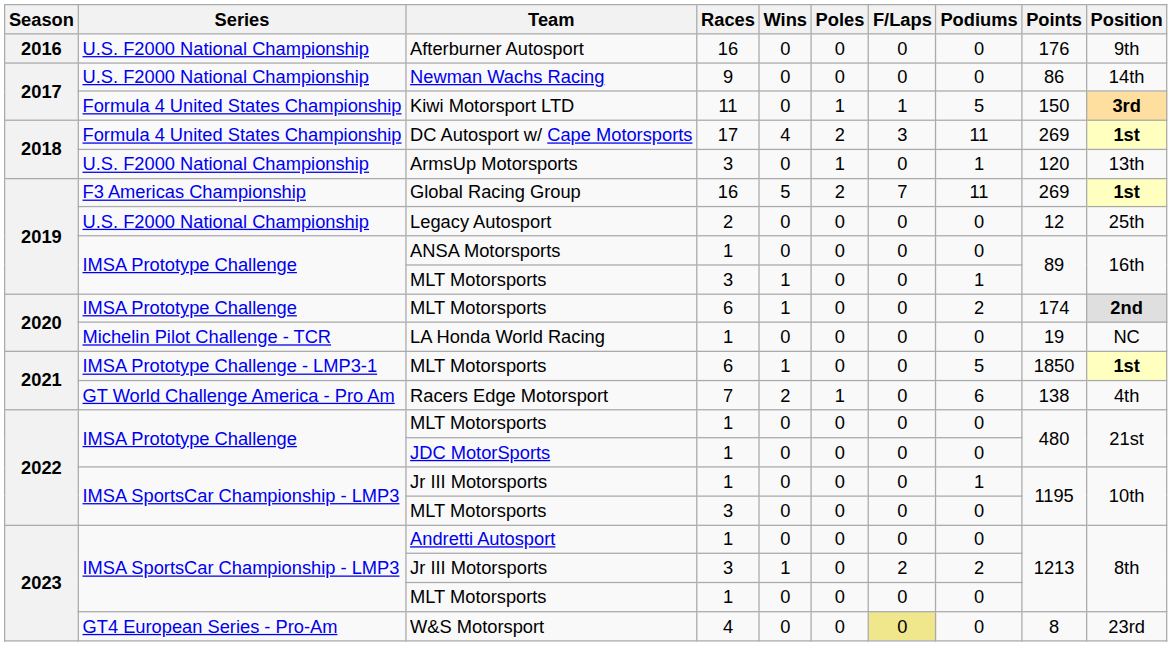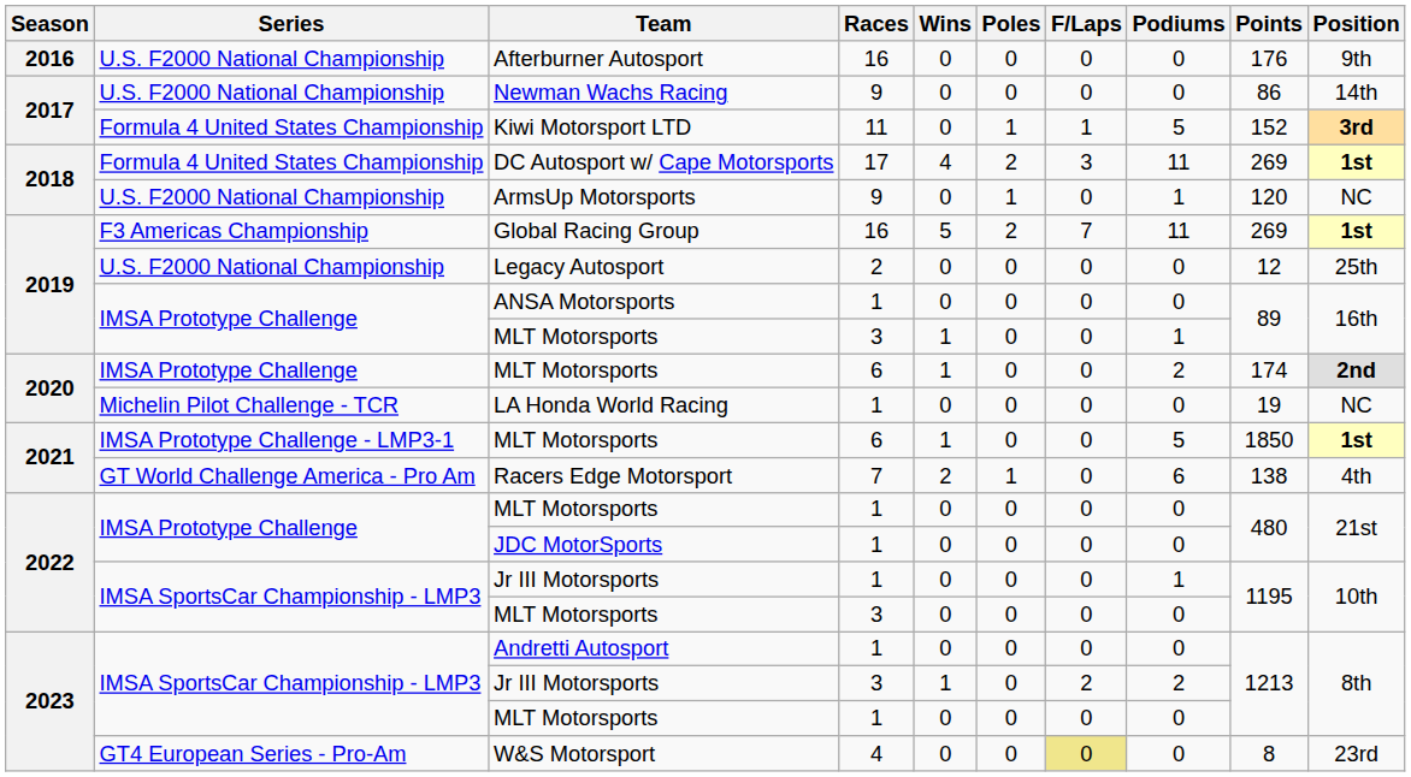 <table class="wikitable" style="font-size: 90%; text-align:center">
 <tr>
 <th>Season</th>
 <th>Series</th>
 <th>Team</th>
 <th>Races</th>
 <th>Wins</th>
 <th>Poles</th>
 <th>F/Laps</th>
 <th>Podiums</th>
 <th>Points</th>
 <th>Position</th>
 </tr>
 <tr>
 <th rowspan="1">2016</th>
 <td align="left"><a href='#'>U.S. F2000 National Championship</a></td>
 <td rowspan="1" align="left">Afterburner Autosport</td>
 <td>16</td>
 <td>0</td>
 <td>0</td>
 <td>0</td>
 <td>0</td>
 <td>176</td>
 <td>9th</td>
 </tr>
 <tr>
 <th rowspan="2">2017</th>
 <td align="left"><a href='#'>U.S. F2000 National Championship</a></td>
 <td rowspan="1" align="left"><a href='#'>Newman Wachs Racing</a></td>
 <td>9</td>
 <td>0</td>
 <td>0</td>
 <td>0</td>
 <td>0</td>
 <td>86</td>
 <td>14th</td>
 </tr>
 <tr>
 <td align="left"><a href='#'>Formula 4 United States Championship</a></td>
 <td rowspan="1" align="left">Kiwi Motorsport LTD</td>
 <td>11</td>
 <td>0</td>
 <td>1</td>
 <td>1</td>
 <td>5</td>
-<td>150</td>
+<td>152</td>
 <td style="background:#FFDF9F;"><strong>3rd</strong></td>
 </tr>
 <tr>
 <th rowspan="2">2018</th>
 <td align="left"><a href='#'>Formula 4 United States Championship</a></td>
 <td rowspan="1" align="left">DC Autosport w/ <a href='#'>Cape Motorsports</a></td>
 <td>17</td>
 <td>4</td>
 <td>2</td>
 <td>3</td>
 <td>11</td>
 <td>269</td>
 <td style="background:#FFFFBF;"><strong>1st</strong></td>
 </tr>
 <tr>
 <td align="left"><a href='#'>U.S. F2000 National Championship</a></td>
 <td rowspan="1" align="left">ArmsUp Motorsports</td>
-<td>3</td>
+<td>9</td>
 <td>0</td>
 <td>1</td>
 <td>0</td>
 <td>1</td>
 <td>120</td>
-<td>13th</td>
+<td>NC</td>
 </tr>
 <tr>
 <th rowspan="4">2019</th>
 <td align="left"><a href='#'>F3 Americas Championship</a></td>
 <td rowspan="1" align="left">Global Racing Group</td>
 <td>16</td>
 <td>5</td>
 <td>2</td>
 <td>7</td>
 <td>11</td>
 <td>269</td>
 <td style="background:#FFFFBF;"><strong>1st</strong></td>
 </tr>
 <tr>
 <td align="left"><a href='#'>U.S. F2000 National Championship</a></td>
 <td rowspan="1" align="left">Legacy Autosport</td>
 <td>2</td>
 <td>0</td>
 <td>0</td>
 <td>0</td>
 <td>0</td>
 <td>12</td>
 <td>25th</td>
 </tr>
 <tr>
 <td rowspan="2" align="left"><a href='#'>IMSA Prototype Challenge</a></td>
 <td align=left rowspan=1>ANSA Motorsports</td>
 <td>1</td>
 <td>0</td>
 <td>0</td>
 <td>0</td>
 <td>0</td>
 <td rowspan="2">89</td>
 <td rowspan="2">16th</td>
 </tr>
 <tr>
 <td align=left>MLT Motorsports</td>
 <td>3</td>
 <td>1</td>
 <td>0</td>
 <td>0</td>
 <td>1</td>
 </tr>
 <tr>
 <th rowspan="2">2020</th>
 <td align=left><a href='#'>IMSA Prototype Challenge</a></td>
 <td align=left>MLT Motorsports</td>
 <td>6</td>
 <td>1</td>
 <td>0</td>
 <td>0</td>
 <td>2</td>
 <td>174</td>
 <td style="background:#DFDFDF;"><strong>2nd</strong></td>
 </tr>
 <tr>
 <td align=left><a href='#'>Michelin Pilot Challenge - TCR</a></td>
 <td align=left>LA Honda World Racing</td>
 <td>1</td>
 <td>0</td>
 <td>0</td>
 <td>0</td>
 <td>0</td>
 <td>19</td>
 <td>NC</td>
 </tr>
 <tr>
 <th rowspan="2">2021</th>
 <td align=left><a href='#'>IMSA Prototype Challenge - LMP3-1</a></td>
 <td align=left>MLT Motorsports</td>
 <td>6</td>
 <td>1</td>
 <td>0</td>
 <td>0</td>
 <td>5</td>
 <td>1850</td>
 <td style="background:#FFFFBF;"><strong>1st</strong></td>
 </tr>
 <tr>
 <td align=left><a href='#'>GT World Challenge America - Pro Am</a></td>
 <td align=left>Racers Edge Motorsport</td>
 <td>7</td>
 <td>2</td>
 <td>1</td>
 <td>0</td>
 <td>6</td>
 <td>138</td>
 <td>4th</td>
 </tr>
 <tr>
 <th rowspan="4">2022</th>
 <td rowspan="2" align="left"><a href='#'>IMSA Prototype Challenge</a></td>
 <td align=left>MLT Motorsports</td>
 <td>1</td>
 <td>0</td>
 <td>0</td>
 <td>0</td>
 <td>0</td>
 <td rowspan="2">480</td>
 <td rowspan="2">21st</td>
 </tr>
 <tr>
 <td align=left><a href='#'>JDC MotorSports</a></td>
 <td>1</td>
 <td>0</td>
 <td>0</td>
 <td>0</td>
 <td>0</td>
 </tr>
 <tr>
 <td rowspan="2" align=left><a href='#'>IMSA SportsCar Championship - LMP3</a></td>
 <td align=left>Jr III Motorsports</td>
 <td>1</td>
 <td>0</td>
 <td>0</td>
 <td>0</td>
 <td>1</td>
 <td rowspan="2">1195</td>
 <td rowspan="2">10th</td>
 </tr>
 <tr>
 <td align=left>MLT Motorsports</td>
 <td>3</td>
 <td>0</td>
 <td>0</td>
 <td>0</td>
 <td>0</td>
 </tr>
 <tr>
 <th rowspan="4">2023</th>
 <td rowspan="3" align="left"><a href='#'>IMSA SportsCar Championship - LMP3</a></td>
 <td align=left><a href='#'>Andretti Autosport</a></td>
 <td>1</td>
 <td>0</td>
 <td>0</td>
 <td>0</td>
 <td>0</td>
 <td rowspan="3">1213</td>
 <td rowspan="3">8th</td>
 </tr>
 <tr>
 <td align=left>Jr III Motorsports</td>
 <td>3</td>
 <td>1</td>
 <td>0</td>
 <td>2</td>
 <td>2</td>
 </tr>
 <tr>
 <td align=left>MLT Motorsports</td>
 <td>1</td>
 <td>0</td>
 <td>0</td>
 <td>0</td>
 <td>0</td>
 </tr>
 <tr>
 <td align=left><a href='#'>GT4 European Series - Pro-Am</a></td>
 <td align=left>W&S Motorsport</td>
 <td>4</td>
 <td>0</td>
 <td>0</td>
 <td style="background: khaki;">0</td>
 <td>0</td>
 <td>8</td>
 <td>23rd</td>
 </tr>
 </table>
